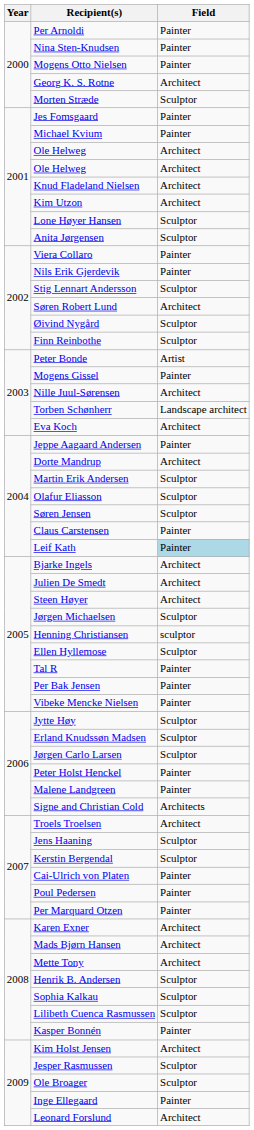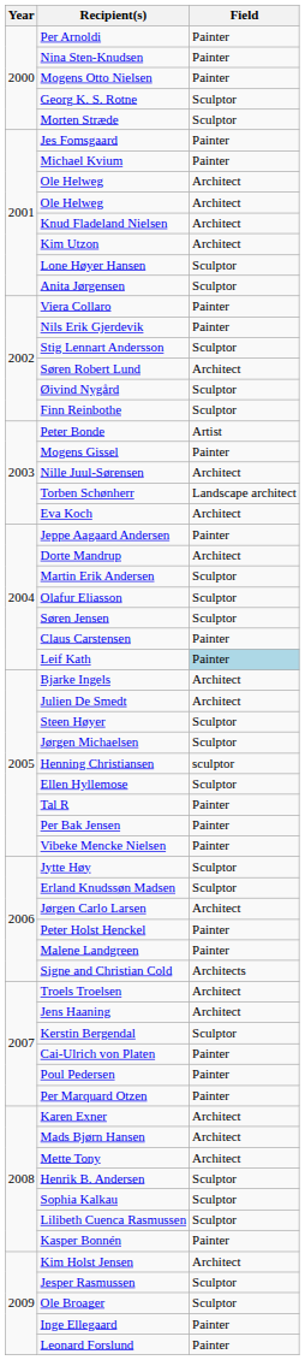 <table class="wikitable sortable">
 <tr>
 <th>Year</th>
 <th>Recipient(s)</th>
 <th>Field</th>
 </tr>
 <tr>
 <td rowspan="5">2000</td>
 <td><a href='#'>Per Arnoldi</a></td>
 <td>Painter</td>
 </tr>
 <tr>
 <td><a href='#'>Nina Sten-Knudsen</a></td>
 <td>Painter</td>
 </tr>
 <tr>
 <td><a href='#'>Mogens Otto Nielsen</a></td>
 <td>Painter</td>
 </tr>
 <tr>
 <td><a href='#'>Georg K. S. Rotne</a></td>
-<td>Architect</td>
+<td>Sculptor</td>
 </tr>
 <tr>
 <td><a href='#'>Morten Stræde</a></td>
 <td>Sculptor</td>
 </tr>
 <tr>
 <td rowspan="8">2001</td>
 <td><a href='#'>Jes Fomsgaard</a></td>
 <td>Painter</td>
 </tr>
 <tr>
 <td><a href='#'>Michael Kvium</a></td>
 <td>Painter</td>
 </tr>
 <tr>
 <td><a href='#'>Ole Helweg</a></td>
 <td>Architect</td>
 </tr>
 <tr>
 <td><a href='#'>Ole Helweg</a></td>
 <td>Architect</td>
 </tr>
 <tr>
 <td><a href='#'>Knud Fladeland Nielsen</a></td>
 <td>Architect</td>
 </tr>
 <tr>
 <td><a href='#'>Kim Utzon</a></td>
 <td>Architect</td>
 </tr>
 <tr>
 <td><a href='#'>Lone Høyer Hansen</a></td>
 <td>Sculptor</td>
 </tr>
 <tr>
 <td><a href='#'>Anita Jørgensen</a></td>
 <td>Sculptor</td>
 </tr>
 <tr>
 <td rowspan="6">2002</td>
 <td><a href='#'>Viera Collaro</a></td>
 <td>Painter</td>
 </tr>
 <tr>
 <td><a href='#'>Nils Erik Gjerdevik</a></td>
 <td>Painter</td>
 </tr>
 <tr>
 <td><a href='#'>Stig Lennart Andersson</a></td>
 <td>Sculptor</td>
 </tr>
 <tr>
 <td><a href='#'>Søren Robert Lund</a></td>
 <td>Architect</td>
 </tr>
 <tr>
 <td><a href='#'>Øivind Nygård</a></td>
 <td>Sculptor</td>
 </tr>
 <tr>
 <td><a href='#'>Finn Reinbothe</a></td>
 <td>Sculptor</td>
 </tr>
 <tr>
 <td rowspan="5">2003</td>
 <td><a href='#'>Peter Bonde</a></td>
 <td>Artist</td>
 </tr>
 <tr>
 <td><a href='#'>Mogens Gissel</a></td>
 <td>Painter</td>
 </tr>
 <tr>
 <td><a href='#'>Nille Juul-Sørensen</a></td>
 <td>Architect</td>
 </tr>
 <tr>
 <td><a href='#'>Torben Schønherr</a></td>
 <td>Landscape architect</td>
 </tr>
 <tr>
 <td><a href='#'>Eva Koch</a></td>
 <td>Architect</td>
 </tr>
 <tr>
 <td rowspan="7">2004</td>
 <td><a href='#'>Jeppe Aagaard Andersen</a></td>
 <td>Painter</td>
 </tr>
 <tr>
 <td><a href='#'>Dorte Mandrup</a></td>
 <td>Architect</td>
 </tr>
 <tr>
 <td><a href='#'>Martin Erik Andersen</a></td>
 <td>Sculptor</td>
 </tr>
 <tr>
 <td><a href='#'>Olafur Eliasson</a></td>
 <td>Sculptor</td>
 </tr>
 <tr>
 <td><a href='#'>Søren Jensen</a></td>
 <td>Sculptor</td>
 </tr>
 <tr>
 <td><a href='#'>Claus Carstensen</a></td>
 <td>Painter</td>
 </tr>
 <tr>
 <td><a href='#'>Leif Kath</a></td>
 <td style="background: lightblue;">Painter</td>
 </tr>
 <tr>
 <td rowspan="9">2005</td>
 <td><a href='#'>Bjarke Ingels</a></td>
 <td>Architect</td>
 </tr>
 <tr>
 <td><a href='#'>Julien De Smedt</a></td>
 <td>Architect</td>
 </tr>
 <tr>
 <td><a href='#'>Steen Høyer</a></td>
-<td>Architect</td>
+<td>Sculptor</td>
 </tr>
 <tr>
 <td><a href='#'>Jørgen Michaelsen</a></td>
 <td>Sculptor</td>
 </tr>
 <tr>
 <td><a href='#'>Henning Christiansen</a></td>
 <td>sculptor</td>
 </tr>
 <tr>
 <td><a href='#'>Ellen Hyllemose</a></td>
 <td>Sculptor</td>
 </tr>
 <tr>
 <td><a href='#'>Tal R</a></td>
 <td>Painter</td>
 </tr>
 <tr>
 <td><a href='#'>Per Bak Jensen</a></td>
 <td>Painter</td>
 </tr>
 <tr>
 <td><a href='#'>Vibeke Mencke Nielsen</a></td>
 <td>Painter</td>
 </tr>
 <tr>
 <td rowspan="6">2006</td>
 <td><a href='#'>Jytte Høy</a></td>
 <td>Sculptor</td>
 </tr>
 <tr>
 <td><a href='#'>Erland Knudssøn Madsen</a></td>
 <td>Sculptor</td>
 </tr>
 <tr>
 <td><a href='#'>Jørgen Carlo Larsen</a></td>
-<td>Sculptor</td>
+<td>Architect</td>
 </tr>
 <tr>
 <td><a href='#'>Peter Holst Henckel</a></td>
 <td>Painter</td>
 </tr>
 <tr>
 <td><a href='#'>Malene Landgreen</a></td>
 <td>Painter</td>
 </tr>
 <tr>
 <td><a href='#'>Signe and Christian Cold</a></td>
 <td>Architects</td>
 </tr>
 <tr>
 <td rowspan="6">2007</td>
 <td><a href='#'>Troels Troelsen</a></td>
 <td>Architect</td>
 </tr>
 <tr>
 <td><a href='#'>Jens Haaning</a></td>
-<td>Sculptor</td>
+<td>Architect</td>
 </tr>
 <tr>
 <td><a href='#'>Kerstin Bergendal</a></td>
 <td>Sculptor</td>
 </tr>
 <tr>
 <td><a href='#'>Cai-Ulrich von Platen</a></td>
 <td>Painter</td>
 </tr>
 <tr>
 <td><a href='#'>Poul Pedersen</a></td>
 <td>Painter</td>
 </tr>
 <tr>
 <td><a href='#'>Per Marquard Otzen</a></td>
 <td>Painter</td>
 </tr>
 <tr>
 <td rowspan="7">2008</td>
 <td><a href='#'>Karen Exner</a></td>
 <td>Architect</td>
 </tr>
 <tr>
 <td><a href='#'>Mads Bjørn Hansen</a></td>
 <td>Architect</td>
 </tr>
 <tr>
 <td><a href='#'>Mette Tony</a></td>
 <td>Architect</td>
 </tr>
 <tr>
 <td><a href='#'>Henrik B. Andersen</a></td>
 <td>Sculptor</td>
 </tr>
 <tr>
 <td><a href='#'>Sophia Kalkau</a></td>
 <td>Sculptor</td>
 </tr>
 <tr>
 <td><a href='#'>Lilibeth Cuenca Rasmussen</a></td>
 <td>Sculptor</td>
 </tr>
 <tr>
 <td><a href='#'>Kasper Bonnén</a></td>
 <td>Painter</td>
 </tr>
 <tr>
 <td rowspan="5">2009</td>
 <td><a href='#'>Kim Holst Jensen</a></td>
 <td>Architect</td>
 </tr>
 <tr>
 <td><a href='#'>Jesper Rasmussen</a></td>
 <td>Sculptor</td>
 </tr>
 <tr>
 <td><a href='#'>Ole Broager</a></td>
 <td>Sculptor</td>
 </tr>
 <tr>
 <td><a href='#'>Inge Ellegaard</a></td>
 <td>Painter</td>
 </tr>
 <tr>
 <td><a href='#'>Leonard Forslund</a></td>
-<td>Architect</td>
+<td>Painter</td>
 </tr>
 </table>
